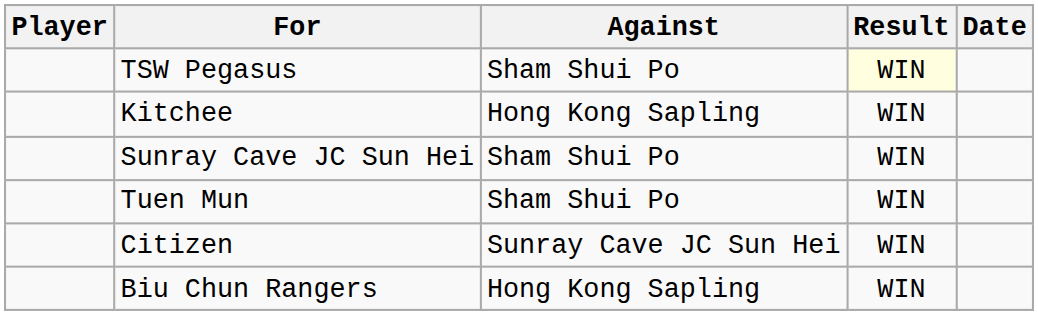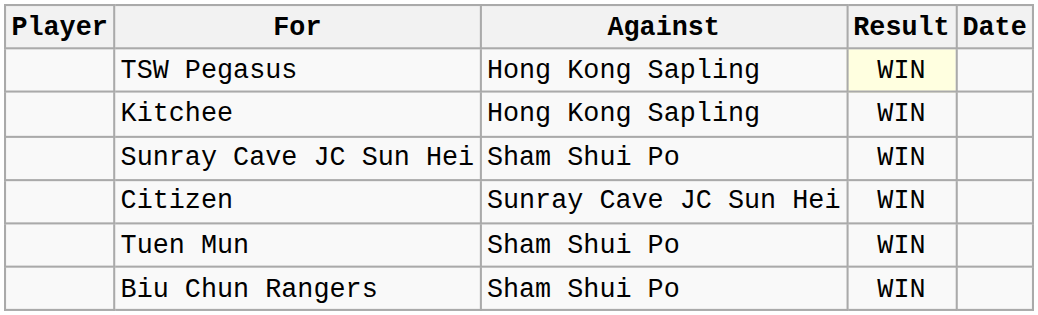 <table class="wikitable sortable">
 <tr>
 <th>Player</th>
 <th>For</th>
 <th>Against</th>
 <th align=center>Result</th>
 <th>Date</th>
 </tr>
 <tr>
 <td></td>
 <td>TSW Pegasus</td>
-<td>Sham Shui Po</td>
+<td>Hong Kong Sapling</td>
 <td align="center" style="background: lightyellow;">WIN </td>
 <td></td>
 </tr>
 <tr>
 <td></td>
 <td>Kitchee</td>
 <td>Hong Kong Sapling</td>
 <td align="center">WIN </td>
 <td></td>
 </tr>
 <tr>
 <td></td>
 <td>Sunray Cave JC Sun Hei</td>
 <td>Sham Shui Po</td>
 <td align="center">WIN </td>
 <td></td>
 </tr>
 <tr>
 <td></td>
+<td>Citizen</td>
+<td>Sunray Cave JC Sun Hei</td>
+<td align="center">WIN </td>
+<td></td>
+</tr>
+<tr>
+<td></td>
 <td>Tuen Mun</td>
 <td>Sham Shui Po</td>
 <td align="center">WIN </td>
 <td></td>
 </tr>
 <tr>
 <td></td>
-<td>Citizen</td>
-<td>Sunray Cave JC Sun Hei</td>
-<td align="center">WIN </td>
-<td></td>
-</tr>
-<tr>
-<td></td>
 <td>Biu Chun Rangers</td>
-<td>Hong Kong Sapling</td>
+<td>Sham Shui Po</td>
 <td align="center">WIN </td>
 <td></td>
 </tr>
 </table>
